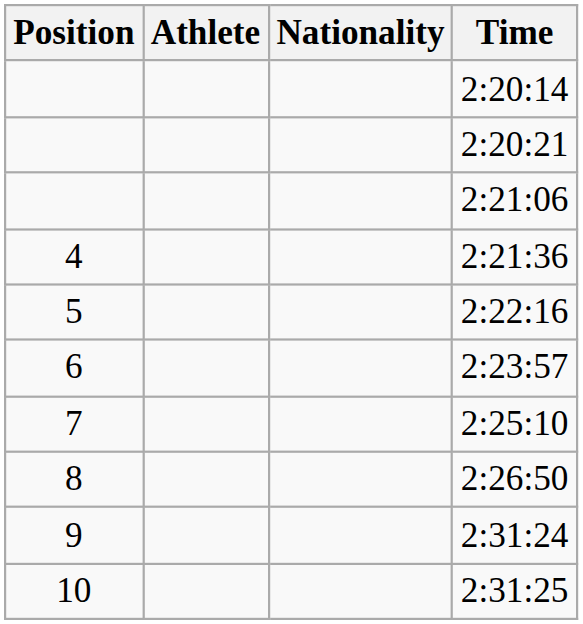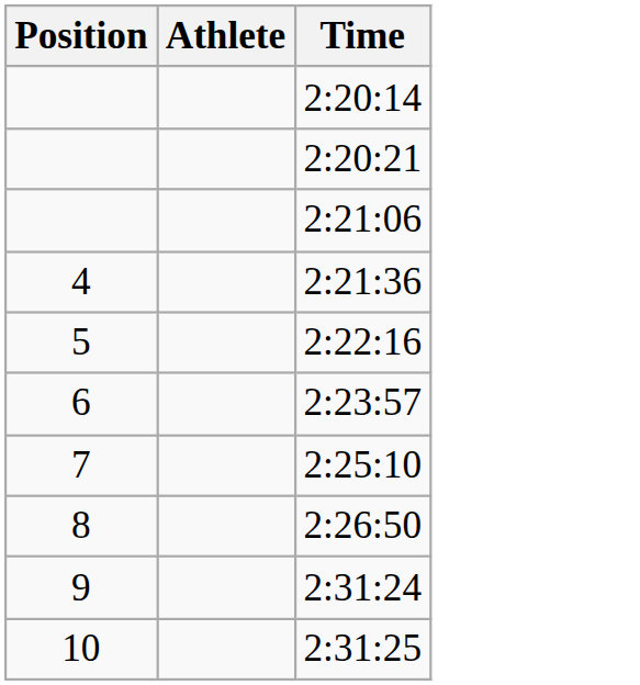 <table class="wikitable sortable">
 <tr>
 <th scope="col">Position</th>
 <th scope="col">Athlete</th>
-<th scope="col">Nationality</th>
 <th scope="col">Time</th>
 </tr>
 <tr>
 <td style="text-align:center"></td>
-<td></td>
 <td></td>
 <td>2:20:14</td>
 </tr>
 <tr>
 <td style="text-align:center"></td>
 <td></td>
-<td></td>
 <td>2:20:21</td>
 </tr>
 <tr>
 <td style="text-align:center"></td>
-<td></td>
 <td></td>
 <td>2:21:06</td>
 </tr>
 <tr>
 <td style="text-align:center">4</td>
 <td></td>
-<td></td>
 <td>2:21:36</td>
 </tr>
 <tr>
 <td style="text-align:center">5</td>
-<td></td>
 <td></td>
 <td>2:22:16</td>
 </tr>
 <tr>
 <td style="text-align:center">6</td>
 <td></td>
-<td></td>
 <td>2:23:57</td>
 </tr>
 <tr>
 <td style="text-align:center">7</td>
-<td></td>
 <td></td>
 <td>2:25:10</td>
 </tr>
 <tr>
 <td style="text-align:center">8</td>
 <td></td>
-<td></td>
 <td>2:26:50</td>
 </tr>
 <tr>
 <td style="text-align:center">9</td>
-<td></td>
 <td></td>
 <td>2:31:24</td>
 </tr>
 <tr>
 <td style="text-align:center">10</td>
 <td></td>
-<td></td>
 <td>2:31:25</td>
 </tr>
 </table>
